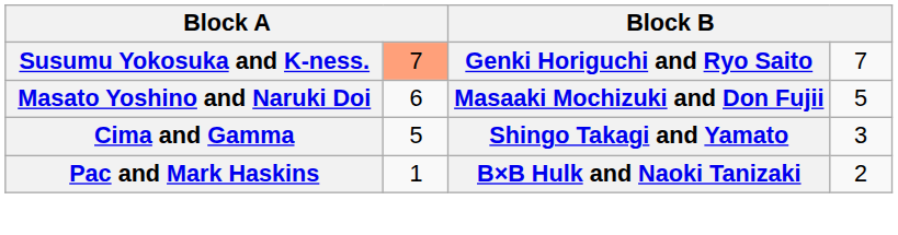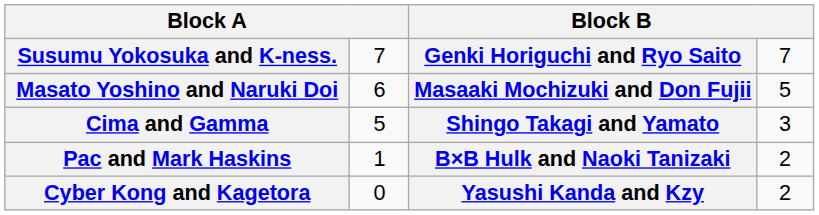 <table class="wikitable" style="margin: 1em auto 1em auto;text-align:center">
 <tr>
 <th colspan="2" style="width:50%">Block A</th>
 <th colspan="2" style="width:50%">Block B</th>
 </tr>
 <tr>
 <th><a href='#'>Susumu Yokosuka</a> and <a href='#'>K-ness.</a></th>
-<td style="background: lightsalmon; width:35px">7</td>
+<td style="width:35px">7</td>
 <th><a href='#'>Genki Horiguchi</a> and <a href='#'>Ryo Saito</a></th>
 <td style="width:35px">7</td>
 </tr>
 <tr>
 <th><a href='#'>Masato Yoshino</a> and <a href='#'>Naruki Doi</a></th>
 <td>6</td>
 <th><a href='#'>Masaaki Mochizuki</a> and <a href='#'>Don Fujii</a></th>
 <td>5</td>
 </tr>
 <tr>
 <th><a href='#'>Cima</a> and <a href='#'>Gamma</a></th>
 <td>5</td>
 <th><a href='#'>Shingo Takagi</a> and <a href='#'>Yamato</a></th>
 <td>3</td>
 </tr>
 <tr>
 <th><a href='#'>Pac</a> and <a href='#'>Mark Haskins</a></th>
 <td>1</td>
 <th><a href='#'>B×B Hulk</a> and <a href='#'>Naoki Tanizaki</a></th>
 <td>2</td>
 </tr>
+<tr>
+<th><a href='#'>Cyber Kong</a> and <a href='#'>Kagetora</a></th>
+<td>0</td>
+<th><a href='#'>Yasushi Kanda</a> and <a href='#'>Kzy</a></th>
+<td>2</td>
+</tr>
 </table>
